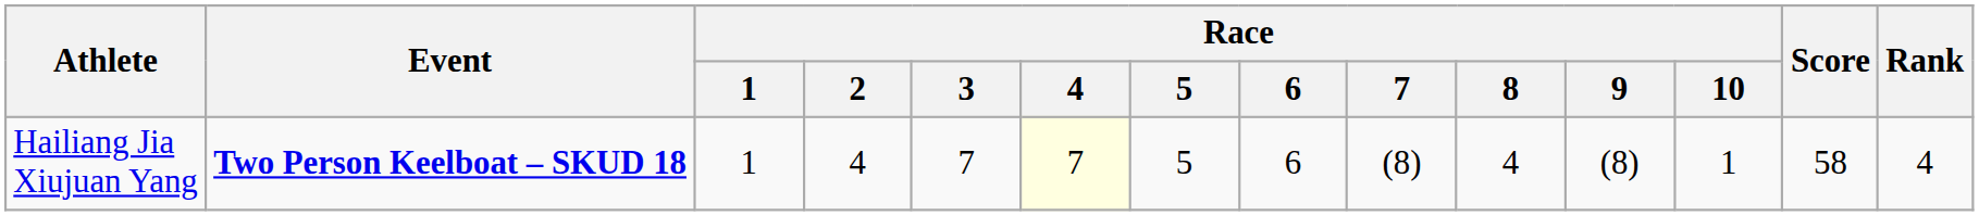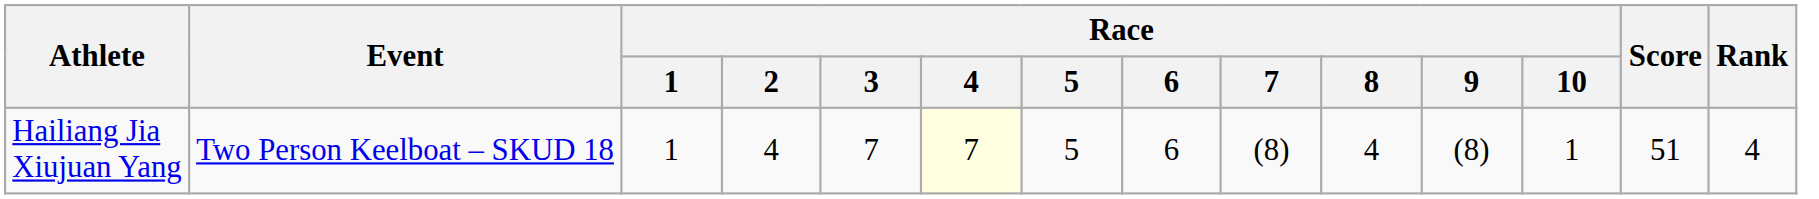 <table class=wikitable style="font-size:90%">
 <tr>
 <th rowspan="2">Athlete</th>
 <th rowspan="2">Event</th>
 <th colspan="10">Race</th>
 <th rowspan="2">Score</th>
 <th rowspan="2">Rank</th>
 </tr>
 <tr>
 <th width="40">1</th>
 <th width="40">2</th>
 <th width="40">3</th>
 <th width="40">4</th>
 <th width="40">5</th>
 <th width="40">6</th>
 <th width="40">7</th>
 <th width="40">8</th>
 <th width="40">9</th>
 <th width="40">10</th>
 </tr>
 <tr>
 <td><a href='#'>Hailiang Jia</a><br> <a href='#'>Xiujuan Yang</a></td>
-<td><strong><a href='#'>Two Person Keelboat – SKUD 18</a></strong></td>
+<td><a href='#'>Two Person Keelboat – SKUD 18</a></td>
 <td style="text-align:center;">1</td>
 <td style="text-align:center;">4</td>
 <td style="text-align:center;">7</td>
 <td style="background: lightyellow; text-align:center;">7</td>
 <td style="text-align:center;">5</td>
 <td style="text-align:center;">6</td>
 <td style="text-align:center;">(8)</td>
 <td style="text-align:center;">4</td>
 <td style="text-align:center;">(8)</td>
 <td style="text-align:center;">1</td>
-<td style="text-align:center;">58</td>
+<td style="text-align:center;">51</td>
 <td style="text-align:center;">4</td>
 </tr>
 </table>
